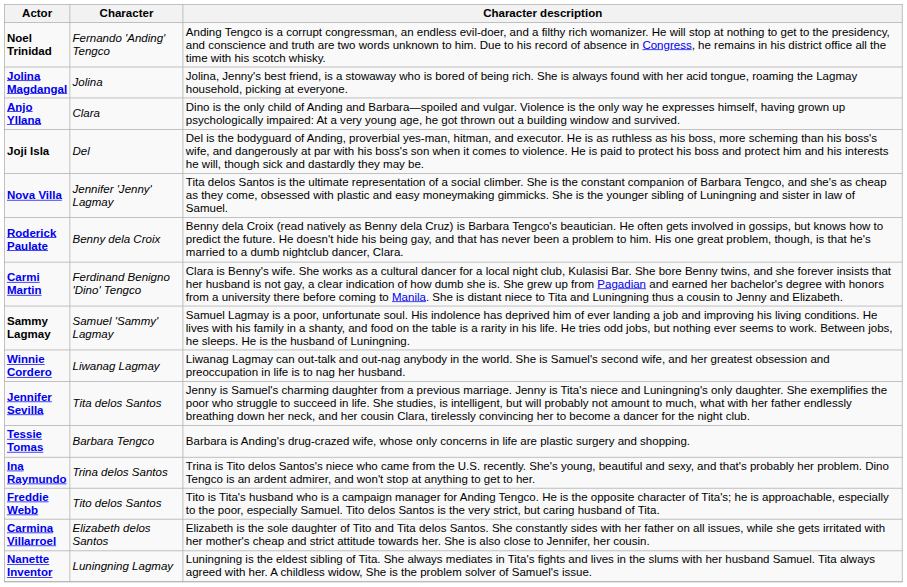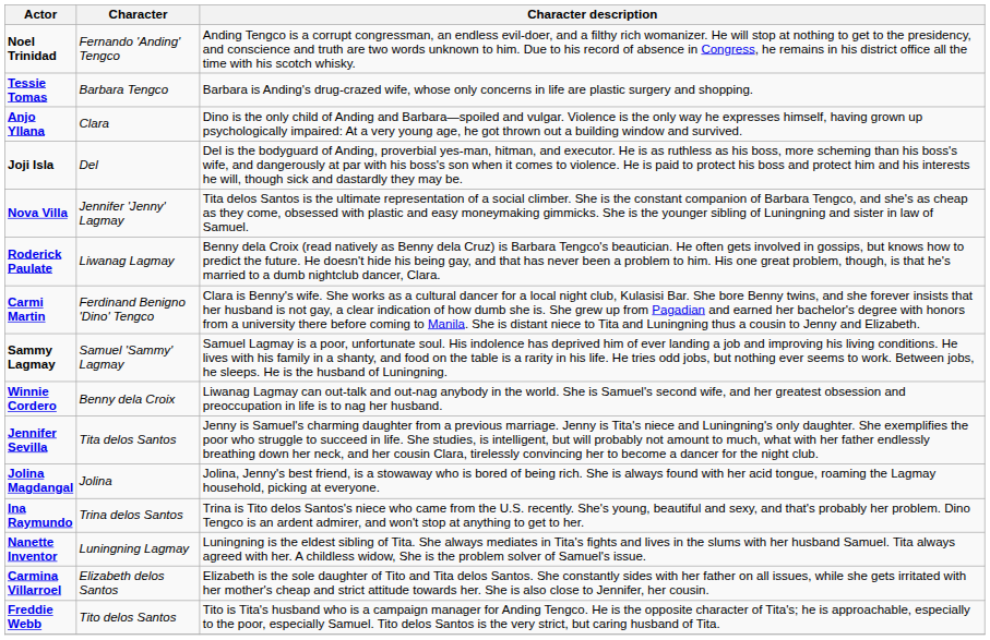 <table class="wikitable">
 <tr>
 <th width="50">Actor</th>
 <th width="150">Character</th>
 <th>Character description</th>
 </tr>
 <tr>
 <td><strong>Noel Trinidad</strong></td>
 <td><em>Fernando 'Anding' Tengco</em></td>
 <td>Anding Tengco is a corrupt congressman, an endless evil-doer, and a filthy rich womanizer. He will stop at nothing to get to the presidency, and conscience and truth are two words unknown to him. Due to his record of absence in <a href='#'>Congress</a>, he remains in his district office all the time with his scotch whisky.</td>
 </tr>
 <tr>
-<td><strong><a href='#'>Jolina Magdangal</a></strong></td>
-<td><em>Jolina</em></td>
-<td>Jolina, Jenny's best friend, is a stowaway who is bored of being rich. She is always found with her acid tongue, roaming the Lagmay household, picking at everyone.</td>
+<td><strong><a href='#'>Tessie Tomas</a></strong></td>
+<td><em>Barbara Tengco</em></td>
+<td>Barbara is Anding's drug-crazed wife, whose only concerns in life are plastic surgery and shopping.</td>
 </tr>
 <tr>
 <td><strong><a href='#'>Anjo Yllana</a></strong></td>
 <td><em>Clara</em></td>
 <td>Dino is the only child of Anding and Barbara—spoiled and vulgar. Violence is the only way he expresses himself, having grown up psychologically impaired: At a very young age, he got thrown out a building window and survived.</td>
 </tr>
 <tr>
 <td><strong>Joji Isla</strong></td>
 <td><em>Del</em></td>
 <td>Del is the bodyguard of Anding, proverbial yes-man, hitman, and executor. He is as ruthless as his boss, more scheming than his boss's wife, and dangerously at par with his boss's son when it comes to violence. He is paid to protect his boss and protect him and his interests he will, though sick and dastardly they may be.</td>
 </tr>
 <tr>
 <td><strong><a href='#'>Nova Villa</a></strong></td>
 <td><em>Jennifer 'Jenny' Lagmay</em></td>
 <td>Tita delos Santos is the ultimate representation of a social climber. She is the constant companion of Barbara Tengco, and she's as cheap as they come, obsessed with plastic and easy moneymaking gimmicks. She is the younger sibling of Luningning and sister in law of Samuel.</td>
 </tr>
 <tr>
 <td><strong><a href='#'>Roderick Paulate</a></strong></td>
-<td><em>Benny dela Croix</em></td>
+<td><em>Liwanag Lagmay</em></td>
 <td>Benny dela Croix (read natively as Benny dela Cruz) is Barbara Tengco's beautician. He often gets involved in gossips, but knows how to predict the future. He doesn't hide his being gay, and that has never been a problem to him. His one great problem, though, is that he's married to a dumb nightclub dancer, Clara.</td>
 </tr>
 <tr>
 <td><strong><a href='#'>Carmi Martin</a></strong></td>
 <td><em>Ferdinand Benigno 'Dino' Tengco</em></td>
 <td>Clara is Benny's wife. She works as a cultural dancer for a local night club, Kulasisi Bar. She bore Benny twins, and she forever insists that her husband is not gay, a clear indication of how dumb she is. She grew up from <a href='#'>Pagadian</a> and earned her bachelor's degree with honors from a university there before coming to <a href='#'>Manila</a>. She is distant niece to Tita and Luningning thus a cousin to Jenny and Elizabeth.</td>
 </tr>
 <tr>
 <td><strong>Sammy Lagmay</strong></td>
 <td><em>Samuel 'Sammy' Lagmay</em></td>
 <td>Samuel Lagmay is a poor, unfortunate soul. His indolence has deprived him of ever landing a job and improving his living conditions. He lives with his family in a shanty, and food on the table is a rarity in his life. He tries odd jobs, but nothing ever seems to work. Between jobs, he sleeps. He is the husband of Luningning.</td>
 </tr>
 <tr>
 <td><strong><a href='#'>Winnie Cordero</a></strong></td>
-<td><em>Liwanag Lagmay</em></td>
+<td><em>Benny dela Croix</em></td>
 <td>Liwanag Lagmay can out-talk and out-nag anybody in the world. She is Samuel's second wife, and her greatest obsession and preoccupation in life is to nag her husband.</td>
 </tr>
 <tr>
 <td><strong><a href='#'>Jennifer Sevilla</a></strong></td>
 <td><em>Tita delos Santos</em></td>
 <td>Jenny is Samuel's charming daughter from a previous marriage. Jenny is Tita's niece and Luningning's only daughter.  She exemplifies the poor who struggle to succeed in life. She studies, is intelligent, but will probably not amount to much, what with her father endlessly breathing down her neck, and her cousin Clara, tirelessly convincing her to become a dancer for the night club.</td>
 </tr>
 <tr>
-<td><strong><a href='#'>Tessie Tomas</a></strong></td>
-<td><em>Barbara Tengco</em></td>
-<td>Barbara is Anding's drug-crazed wife, whose only concerns in life are plastic surgery and shopping.</td>
+<td><strong><a href='#'>Jolina Magdangal</a></strong></td>
+<td><em>Jolina</em></td>
+<td>Jolina, Jenny's best friend, is a stowaway who is bored of being rich. She is always found with her acid tongue, roaming the Lagmay household, picking at everyone.</td>
 </tr>
 <tr>
 <td><strong><a href='#'>Ina Raymundo</a></strong></td>
 <td><em>Trina delos Santos</em></td>
 <td>Trina is Tito delos Santos's niece who came from the U.S. recently. She's young, beautiful and sexy, and that's probably her problem. Dino Tengco is an ardent admirer, and won't stop at anything to get to her.</td>
 </tr>
 <tr>
-<td><strong><a href='#'>Freddie Webb</a></strong></td>
-<td><em>Tito delos Santos</em></td>
-<td>Tito is Tita's husband who is a campaign manager for Anding Tengco. He is the opposite character of Tita's; he is approachable, especially to the poor, especially Samuel. Tito delos Santos is the very strict, but caring husband of Tita.</td>
+<td><strong><a href='#'>Nanette Inventor</a></strong></td>
+<td><em>Luningning Lagmay</em></td>
+<td>Luningning is the eldest sibling of Tita. She always mediates in Tita's fights and lives in the slums with her husband Samuel. Tita always agreed with her. A childless widow, She is the problem solver of Samuel's issue.</td>
 </tr>
 <tr>
 <td><strong><a href='#'>Carmina Villarroel</a></strong></td>
 <td><em>Elizabeth delos Santos</em></td>
 <td>Elizabeth is the sole daughter of Tito and Tita delos Santos. She constantly sides with her father on all issues, while she gets irritated with her mother's cheap and strict attitude towards her. She is also close to Jennifer, her cousin.</td>
 </tr>
 <tr>
-<td><strong><a href='#'>Nanette Inventor</a></strong></td>
-<td><em>Luningning Lagmay</em></td>
-<td>Luningning is the eldest sibling of Tita. She always mediates in Tita's fights and lives in the slums with her husband Samuel. Tita always agreed with her. A childless widow, She is the problem solver of Samuel's issue.</td>
+<td><strong><a href='#'>Freddie Webb</a></strong></td>
+<td><em>Tito delos Santos</em></td>
+<td>Tito is Tita's husband who is a campaign manager for Anding Tengco. He is the opposite character of Tita's; he is approachable, especially to the poor, especially Samuel. Tito delos Santos is the very strict, but caring husband of Tita.</td>
 </tr>
 <tr>
 </tr>
 </table>
